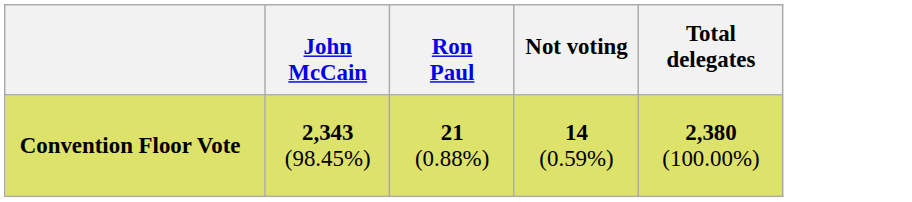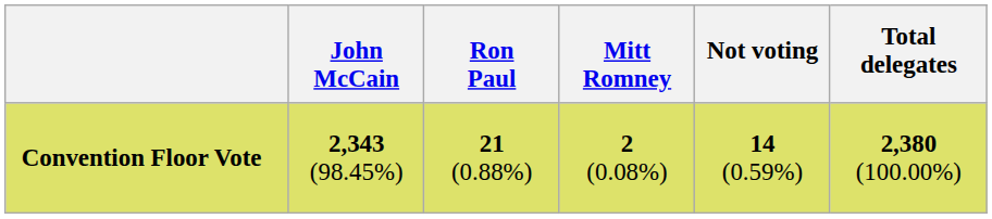 <table class="wikitable sticky-header" style="text-align:center;">
 <tr style="background:#eee;">
 <th style="width:175px;"></th>
 <th style="width:86px; padding:2px 0 6px; vertical-align:top;"><br><a href='#'>John<br>McCain</a></th>
 <th style="width:86px; padding:2px 0 6px; vertical-align:top;"><br><a href='#'>Ron<br>Paul</a></th>
+<th style="width:86px; padding:2px 0 6px; vertical-align:top;"><br><a href='#'>Mitt<br>Romney</a></th>
 <th style="width:86px; padding:2px 0 6px; vertical-align:center;">Not voting</th>
 <th style="width:100px; padding:2px 0 6px;">Total delegates</th>
 </tr>
 <tr style="background:#DDE26A;">
 <td style="text-align:left; height:64px; padding-left:10px;"><strong>Convention Floor Vote</strong></td>
 <td> <strong>2,343</strong><br>(98.45%)</td>
 <td> <strong>21</strong><br>(0.88%)</td>
+<td> <strong>2</strong><br>(0.08%)</td>
 <td> <strong>14</strong><br>(0.59%)</td>
 <td><strong>2,380</strong><br>(100.00%)</td>
 </tr>
 </table>
